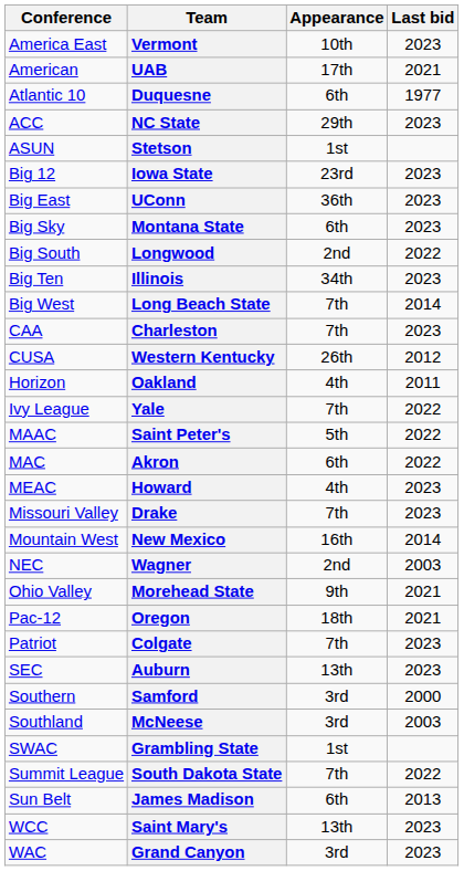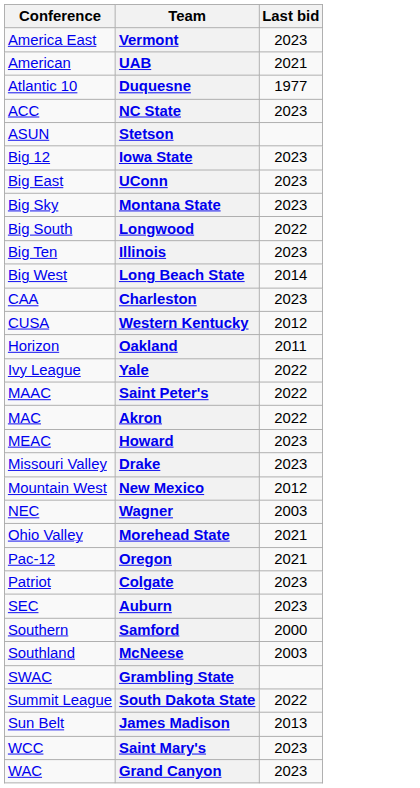 <table class="wikitable sortable plainrowheaders">
 <tr>
 <th scope="col">Conference</th>
 <th scope="col">Team</th>
-<th scope="col" data-sort-type="number">Appearance</th>
 <th scope="col">Last bid</th>
 </tr>
 <tr>
 <td><a href='#'>America East</a></td>
 <th scope="row" style="text-align:left"><a href='#'>Vermont</a></th>
-<td align=center>10th</td>
 <td align=center>2023</td>
 </tr>
 <tr>
 <td><a href='#'>American</a></td>
 <th scope="row" style="text-align:left"><a href='#'>UAB</a></th>
-<td align=center>17th</td>
 <td align=center>2021</td>
 </tr>
 <tr>
 <td><a href='#'>Atlantic 10</a></td>
 <th scope="row" style="text-align:left"><a href='#'>Duquesne</a></th>
-<td align=center>6th</td>
 <td align=center>1977</td>
 </tr>
 <tr>
 <td><a href='#'>ACC</a></td>
 <th scope="row" style="text-align:left"><a href='#'>NC State</a></th>
-<td align=center>29th</td>
 <td align=center>2023</td>
 </tr>
 <tr>
 <td><a href='#'>ASUN</a></td>
 <th scope="row" style="text-align:left"><a href='#'>Stetson</a></th>
-<td align=center>1st</td>
 <td align=center></td>
 </tr>
 <tr>
 <td><a href='#'>Big 12</a></td>
 <th scope="row" style="text-align:left"><a href='#'>Iowa State</a></th>
-<td align=center>23rd</td>
 <td align=center>2023</td>
 </tr>
 <tr>
 <td><a href='#'>Big East</a></td>
 <th scope="row" style="text-align:left"><a href='#'>UConn</a></th>
-<td align=center>36th</td>
 <td align=center>2023</td>
 </tr>
 <tr>
 <td><a href='#'>Big Sky</a></td>
 <th scope="row" style="text-align:left"><a href='#'>Montana State</a></th>
-<td align=center>6th</td>
 <td align=center>2023</td>
 </tr>
 <tr>
 <td><a href='#'>Big South</a></td>
 <th scope="row" style="text-align:left"><a href='#'>Longwood</a></th>
-<td align=center>2nd</td>
 <td align=center>2022</td>
 </tr>
 <tr>
 <td><a href='#'>Big Ten</a></td>
 <th scope="row" style="text-align:left"><a href='#'>Illinois</a></th>
-<td align=center>34th</td>
 <td align=center>2023</td>
 </tr>
 <tr>
 <td><a href='#'>Big West</a></td>
 <th scope="row" style="text-align:left"><a href='#'>Long Beach State</a></th>
-<td align=center>7th</td>
 <td align=center>2014</td>
 </tr>
 <tr>
 <td><a href='#'>CAA</a></td>
 <th scope="row" style="text-align:left"><a href='#'>Charleston</a></th>
-<td align=center>7th</td>
 <td align=center>2023</td>
 </tr>
 <tr>
 <td><a href='#'>CUSA</a></td>
 <th scope="row" style="text-align:left"><a href='#'>Western Kentucky</a></th>
-<td align=center>26th</td>
 <td align=center>2012</td>
 </tr>
 <tr>
 <td><a href='#'>Horizon</a></td>
 <th scope="row" style="text-align:left"><a href='#'>Oakland</a></th>
-<td align=center>4th</td>
 <td align=center>2011</td>
 </tr>
 <tr>
 <td><a href='#'>Ivy League</a></td>
 <th scope="row" style="text-align:left"><a href='#'>Yale</a></th>
-<td align=center>7th</td>
 <td align=center>2022</td>
 </tr>
 <tr>
 <td><a href='#'>MAAC</a></td>
 <th scope="row" style="text-align:left"><a href='#'>Saint Peter's</a></th>
-<td align=center>5th</td>
 <td align=center>2022</td>
 </tr>
 <tr>
 <td><a href='#'>MAC</a></td>
 <th scope="row" style="text-align:left"><a href='#'>Akron</a></th>
-<td align=center>6th</td>
 <td align=center>2022</td>
 </tr>
 <tr>
 <td><a href='#'>MEAC</a></td>
 <th scope="row" style="text-align:left"><a href='#'>Howard</a></th>
-<td align=center>4th</td>
 <td align=center>2023</td>
 </tr>
 <tr>
 <td><a href='#'>Missouri Valley</a></td>
 <th scope="row" style="text-align:left"><a href='#'>Drake</a></th>
-<td align=center>7th</td>
 <td align=center>2023</td>
 </tr>
 <tr>
 <td><a href='#'>Mountain West</a></td>
 <th scope="row" style="text-align:left"><a href='#'>New Mexico</a></th>
-<td align=center>16th</td>
-<td align=center>2014</td>
+<td align=center>2012</td>
 </tr>
 <tr>
 <td><a href='#'>NEC</a></td>
 <th scope="row" style="text-align:left"><a href='#'>Wagner</a></th>
-<td align=center>2nd</td>
 <td align=center>2003</td>
 </tr>
 <tr>
 <td><a href='#'>Ohio Valley</a></td>
 <th scope="row" style="text-align:left"><a href='#'>Morehead State</a></th>
-<td align=center>9th</td>
 <td align=center>2021</td>
 </tr>
 <tr>
 <td><a href='#'>Pac-12</a></td>
 <th scope="row" style="text-align:left"><a href='#'>Oregon</a></th>
-<td align=center>18th</td>
 <td align=center>2021</td>
 </tr>
 <tr>
 <td><a href='#'>Patriot</a></td>
 <th scope="row" style="text-align:left"><a href='#'>Colgate</a></th>
-<td align=center>7th</td>
 <td align=center>2023</td>
 </tr>
 <tr>
 <td><a href='#'>SEC</a></td>
 <th scope="row" style="text-align:left"><a href='#'>Auburn</a></th>
-<td align=center>13th</td>
 <td align=center>2023</td>
 </tr>
 <tr>
 <td><a href='#'>Southern</a></td>
 <th scope="row" style="text-align:left"><a href='#'>Samford</a></th>
-<td align=center>3rd</td>
 <td align=center>2000</td>
 </tr>
 <tr>
 <td><a href='#'>Southland</a></td>
 <th scope="row" style="text-align:left"><a href='#'>McNeese</a></th>
-<td align=center>3rd</td>
 <td align=center>2003</td>
 </tr>
 <tr>
 <td><a href='#'>SWAC</a></td>
 <th scope="row" style="text-align:left"><a href='#'>Grambling State</a></th>
-<td align=center>1st</td>
 <td align=center></td>
 </tr>
 <tr>
 <td><a href='#'>Summit League</a></td>
 <th scope="row" style="text-align:left"><a href='#'>South Dakota State</a></th>
-<td align=center>7th</td>
 <td align=center>2022</td>
 </tr>
 <tr>
 <td><a href='#'>Sun Belt</a></td>
 <th scope="row" style="text-align:left"><a href='#'>James Madison</a></th>
-<td align=center>6th</td>
 <td align=center>2013</td>
 </tr>
 <tr>
 <td><a href='#'>WCC</a></td>
 <th scope="row" style="text-align:left"><a href='#'>Saint Mary's</a></th>
-<td align=center>13th</td>
 <td align=center>2023</td>
 </tr>
 <tr>
 <td><a href='#'>WAC</a></td>
 <th scope="row" style="text-align:left"><a href='#'>Grand Canyon</a></th>
-<td align=center>3rd</td>
 <td align=center>2023</td>
 </tr>
 </table>
